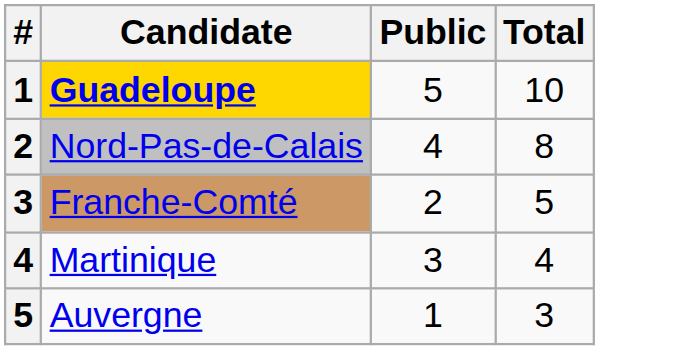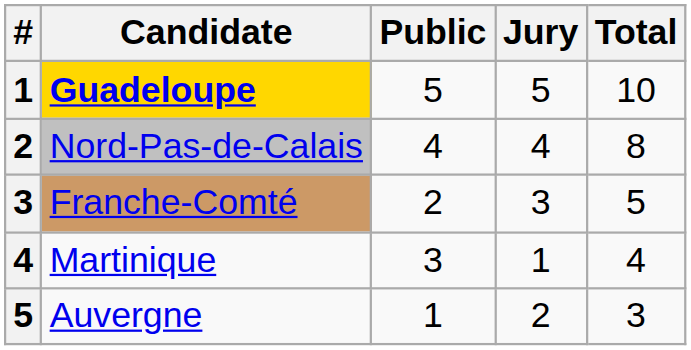 <table class="wikitable sortable" style="text-align:center;">
 <tr>
 <th>#</th>
 <th>Candidate</th>
 <th>Public</th>
+<th>Jury</th>
 <th>Total</th>
 </tr>
 <tr>
 <th>1</th>
 <td align=left bgcolor=gold><strong> <a href='#'>Guadeloupe</a></strong></td>
+<td>5</td>
 <td>5</td>
 <td>10</td>
 </tr>
 <tr>
 <th>2</th>
 <td align=left bgcolor=silver> <a href='#'>Nord-Pas-de-Calais</a></td>
 <td>4</td>
+<td>4</td>
 <td>8</td>
 </tr>
 <tr>
 <th>3</th>
 <td align=left bgcolor=#cc9966> <a href='#'>Franche-Comté</a></td>
 <td>2</td>
+<td>3</td>
 <td>5</td>
 </tr>
 <tr>
 <th>4</th>
 <td align=left> <a href='#'>Martinique</a></td>
 <td>3</td>
+<td>1</td>
 <td>4</td>
 </tr>
 <tr>
 <th>5</th>
 <td align=left> <a href='#'>Auvergne</a></td>
 <td>1</td>
+<td>2</td>
 <td>3</td>
 </tr>
 </table>
